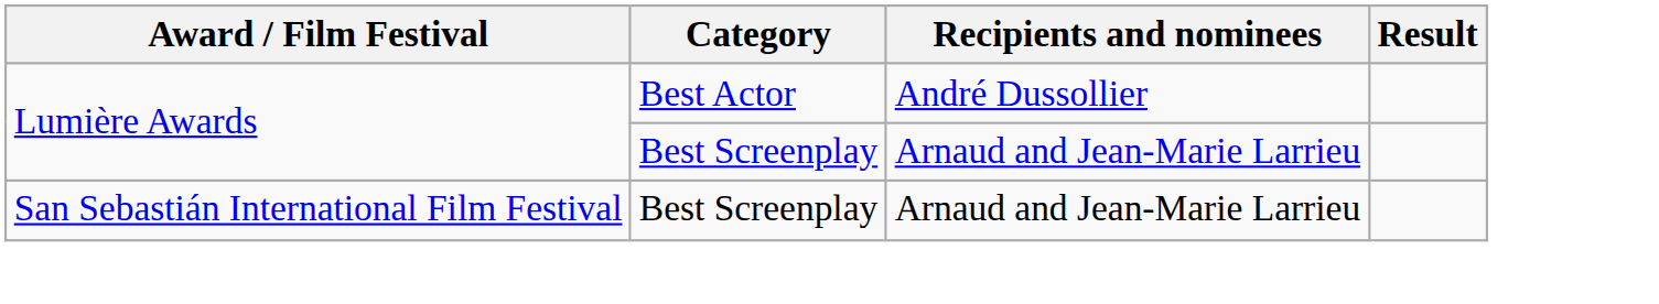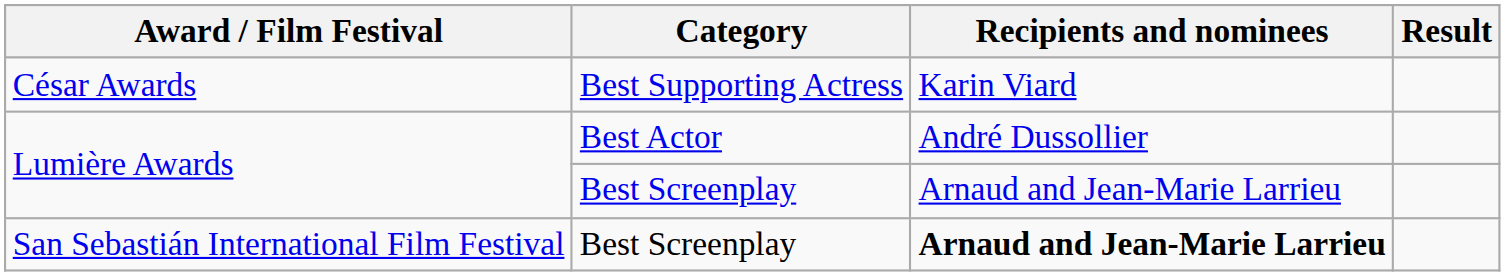 <table class="wikitable plainrowheaders sortable">
 <tr style="background:#ccc; text-align:center;">
 <th scope="col">Award / Film Festival</th>
 <th scope="col">Category</th>
 <th scope="col">Recipients and nominees</th>
 <th scope="col">Result</th>
+</tr>
+<tr>
+<td><a href='#'>César Awards</a></td>
+<td><a href='#'>Best Supporting Actress</a></td>
+<td><a href='#'>Karin Viard</a></td>
+<td></td>
 </tr>
 <tr>
 <td rowspan=2><a href='#'>Lumière Awards</a></td>
 <td><a href='#'>Best Actor</a></td>
 <td><a href='#'>André Dussollier</a></td>
 <td></td>
 </tr>
 <tr>
 <td><a href='#'>Best Screenplay</a></td>
 <td><a href='#'>Arnaud and Jean-Marie Larrieu</a></td>
 <td></td>
 </tr>
 <tr>
 <td><a href='#'>San Sebastián International Film Festival</a></td>
 <td>Best Screenplay</td>
-<td>Arnaud and Jean-Marie Larrieu</td>
+<td><strong>Arnaud and Jean-Marie Larrieu</strong></td>
 <td></td>
 </tr>
 </table>
